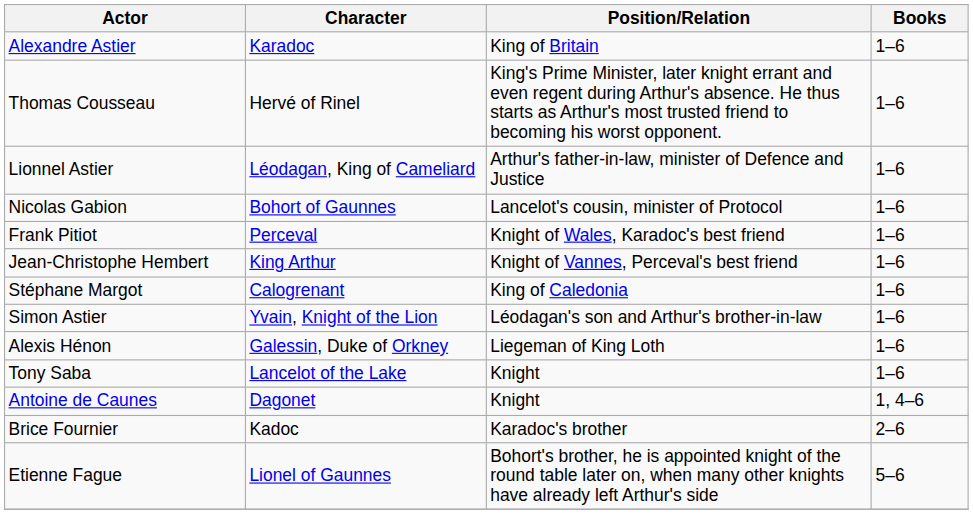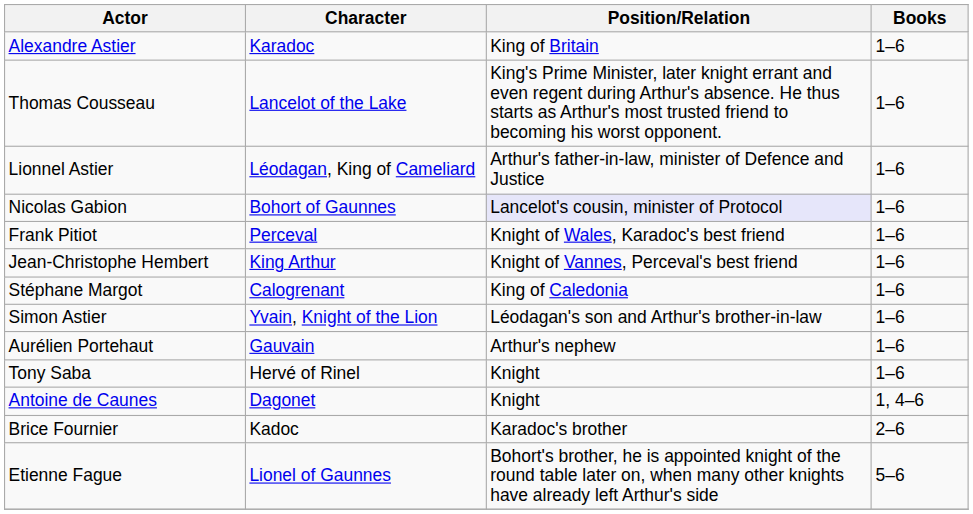 <table class="wikitable" style="width:70%;">
 <tr>
 <th style="width:25%;">Actor</th>
 <th style="width:25%;">Character</th>
 <th style="width:40%;">Position/Relation</th>
 <th style="width:15%;">Books</th>
 </tr>
 <tr>
 <td><a href='#'>Alexandre Astier</a></td>
 <td><a href='#'>Karadoc</a></td>
 <td>King of <a href='#'>Britain</a></td>
 <td>1–6</td>
 </tr>
 <tr>
 <td>Thomas Cousseau</td>
-<td>Hervé of Rinel</td>
+<td><a href='#'>Lancelot of the Lake</a></td>
 <td>King's Prime Minister, later knight errant and even regent during Arthur's absence. He thus starts as Arthur's most trusted friend to becoming his worst opponent.</td>
 <td>1–6</td>
 </tr>
 <tr>
 <td>Lionnel Astier</td>
 <td><a href='#'>Léodagan</a>, King of <a href='#'>Cameliard</a></td>
 <td>Arthur's father-in-law, minister of Defence and Justice</td>
 <td>1–6</td>
 </tr>
 <tr>
 <td>Nicolas Gabion</td>
 <td><a href='#'>Bohort of Gaunnes</a></td>
-<td>Lancelot's cousin, minister of Protocol</td>
+<td style="background: lavender;">Lancelot's cousin, minister of Protocol</td>
 <td>1–6</td>
 </tr>
 <tr>
 <td>Frank Pitiot</td>
 <td><a href='#'>Perceval</a></td>
 <td>Knight of <a href='#'>Wales</a>, Karadoc's best friend</td>
 <td>1–6</td>
 </tr>
 <tr>
 <td>Jean-Christophe Hembert</td>
 <td><a href='#'>King Arthur</a></td>
 <td>Knight of <a href='#'>Vannes</a>, Perceval's best friend</td>
 <td>1–6</td>
 </tr>
 <tr>
 <td>Stéphane Margot</td>
 <td><a href='#'>Calogrenant</a></td>
 <td>King of <a href='#'>Caledonia</a></td>
 <td>1–6</td>
 </tr>
 <tr>
 <td>Simon Astier</td>
 <td><a href='#'>Yvain</a>, <a href='#'>Knight of the Lion</a></td>
 <td>Léodagan's son and Arthur's brother-in-law</td>
 <td>1–6</td>
 </tr>
 <tr>
-<td>Alexis Hénon</td>
-<td><a href='#'>Galessin</a>, Duke of <a href='#'>Orkney</a></td>
-<td>Liegeman of King Loth</td>
+<td>Aurélien Portehaut</td>
+<td><a href='#'>Gauvain</a></td>
+<td>Arthur's nephew</td>
 <td>1–6</td>
 </tr>
 <tr>
 <td>Tony Saba</td>
-<td><a href='#'>Lancelot of the Lake</a></td>
+<td>Hervé of Rinel</td>
 <td>Knight</td>
 <td>1–6</td>
 </tr>
 <tr>
 <td><a href='#'>Antoine de Caunes</a></td>
 <td><a href='#'>Dagonet</a></td>
 <td>Knight</td>
 <td>1, 4–6</td>
 </tr>
 <tr>
 <td>Brice Fournier</td>
 <td>Kadoc</td>
 <td>Karadoc's brother</td>
 <td>2–6</td>
 </tr>
 <tr>
 <td>Etienne Fague</td>
 <td><a href='#'>Lionel of Gaunnes</a></td>
 <td>Bohort's brother, he is appointed knight of the round table later on, when many other knights have already left Arthur's side</td>
 <td>5–6</td>
 </tr>
 <tr>
 </tr>
 </table>
